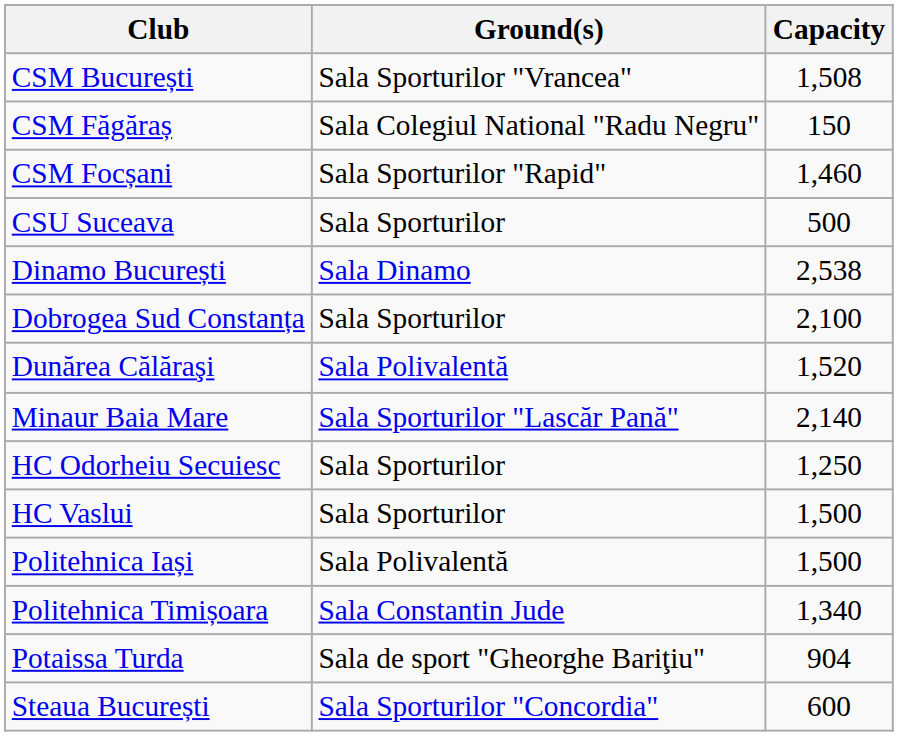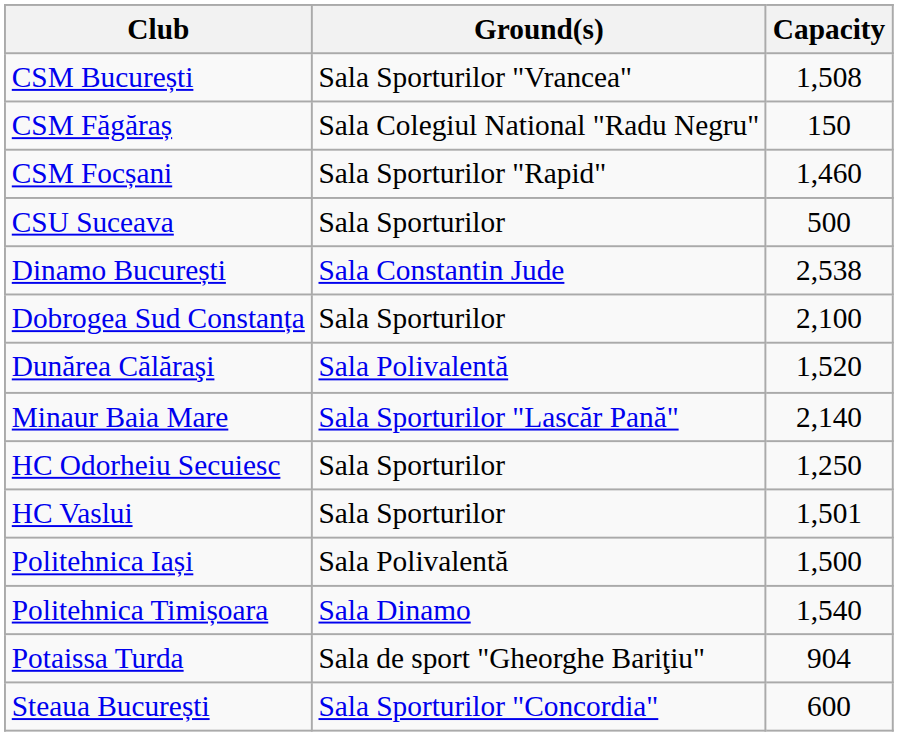 <table class="wikitable sortable" style="font-size:95%;">
 <tr>
 <th>Club</th>
 <th>Ground(s)</th>
 <th>Capacity</th>
 </tr>
 <tr>
 <td><a href='#'>CSM București</a></td>
 <td>Sala Sporturilor "Vrancea"</td>
 <td align=center>1,508</td>
 </tr>
 <tr>
 <td><a href='#'>CSM Făgăraș</a></td>
 <td>Sala Colegiul National "Radu Negru"</td>
 <td align=center>150</td>
 </tr>
 <tr>
 <td><a href='#'>CSM Focșani</a></td>
 <td>Sala Sporturilor "Rapid"</td>
 <td align=center>1,460</td>
 </tr>
 <tr>
 <td><a href='#'>CSU Suceava</a></td>
 <td>Sala Sporturilor</td>
 <td align=center>500</td>
 </tr>
 <tr>
 <td><a href='#'>Dinamo București</a></td>
-<td><a href='#'>Sala Dinamo</a></td>
+<td><a href='#'>Sala Constantin Jude</a></td>
 <td align=center>2,538</td>
 </tr>
 <tr>
 <td><a href='#'>Dobrogea Sud Constanța</a></td>
 <td>Sala Sporturilor</td>
 <td align=center>2,100</td>
 </tr>
 <tr>
 <td><a href='#'>Dunărea Călăraşi</a></td>
 <td><a href='#'>Sala Polivalentă</a></td>
 <td align=center>1,520</td>
 </tr>
 <tr>
 <td><a href='#'>Minaur Baia Mare</a></td>
 <td><a href='#'>Sala Sporturilor "Lascăr Pană"</a></td>
 <td align=center>2,140</td>
 </tr>
 <tr>
 <td><a href='#'>HC Odorheiu Secuiesc</a></td>
 <td>Sala Sporturilor</td>
 <td align=center>1,250</td>
 </tr>
 <tr>
 <td><a href='#'>HC Vaslui</a></td>
 <td>Sala Sporturilor</td>
-<td align=center>1,500</td>
+<td align=center>1,501</td>
 </tr>
 <tr>
 <td><a href='#'>Politehnica Iași</a></td>
 <td>Sala Polivalentă</td>
 <td align=center>1,500</td>
 </tr>
 <tr>
 <td><a href='#'>Politehnica Timișoara</a></td>
-<td><a href='#'>Sala Constantin Jude</a></td>
-<td align=center>1,340</td>
+<td><a href='#'>Sala Dinamo</a></td>
+<td align=center>1,540</td>
 </tr>
 <tr>
 <td><a href='#'>Potaissa Turda</a></td>
 <td>Sala de sport "Gheorghe Bariţiu"</td>
 <td align=center>904</td>
 </tr>
 <tr>
 <td><a href='#'>Steaua București</a></td>
 <td><a href='#'>Sala Sporturilor "Concordia"</a></td>
 <td align=center>600</td>
 </tr>
 </table>
